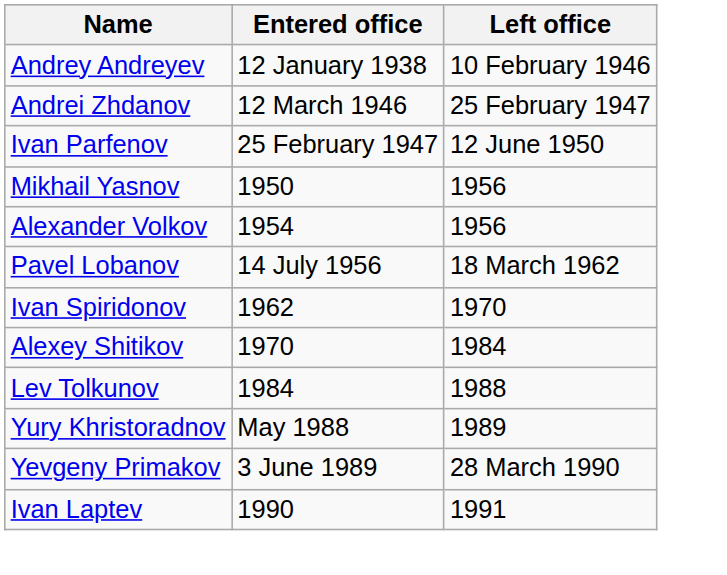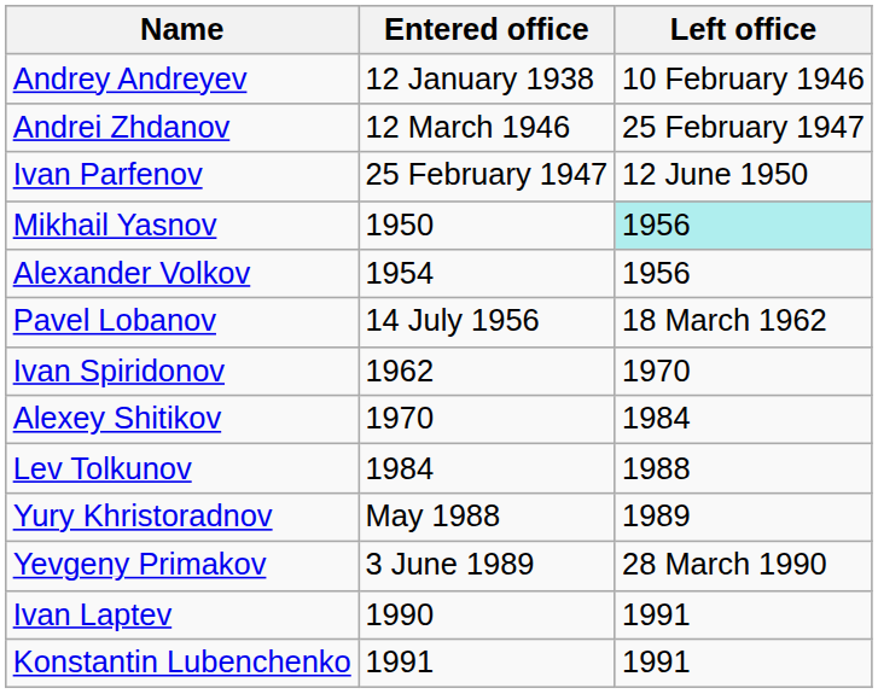 <table class="wikitable">
 <tr>
 <th>Name</th>
 <th>Entered office</th>
 <th>Left office</th>
 </tr>
 <tr>
 <td><a href='#'>Andrey Andreyev</a></td>
 <td>12 January 1938</td>
 <td>10 February 1946</td>
 </tr>
 <tr>
 <td><a href='#'>Andrei Zhdanov</a></td>
 <td>12 March 1946</td>
 <td>25 February 1947</td>
 </tr>
 <tr>
 <td><a href='#'>Ivan Parfenov</a></td>
 <td>25 February 1947</td>
 <td>12 June 1950</td>
 </tr>
 <tr>
 <td><a href='#'>Mikhail Yasnov</a></td>
 <td>1950</td>
-<td>1956</td>
+<td style="background: paleturquoise;">1956</td>
 </tr>
 <tr>
 <td><a href='#'>Alexander Volkov</a></td>
 <td>1954</td>
 <td>1956</td>
 </tr>
 <tr>
 <td><a href='#'>Pavel Lobanov</a></td>
 <td>14 July 1956</td>
 <td>18 March 1962</td>
 </tr>
 <tr>
 <td><a href='#'>Ivan Spiridonov</a></td>
 <td>1962</td>
 <td>1970</td>
 </tr>
 <tr>
 <td><a href='#'>Alexey Shitikov</a></td>
 <td>1970</td>
 <td>1984</td>
 </tr>
 <tr>
 <td><a href='#'>Lev Tolkunov</a></td>
 <td>1984</td>
 <td>1988</td>
 </tr>
 <tr>
 <td><a href='#'>Yury Khristoradnov</a></td>
 <td>May 1988</td>
 <td>1989</td>
 </tr>
 <tr>
 <td><a href='#'>Yevgeny Primakov</a></td>
 <td>3 June 1989</td>
 <td>28 March 1990</td>
 </tr>
 <tr>
 <td><a href='#'>Ivan Laptev</a></td>
 <td>1990</td>
 <td>1991</td>
 </tr>
+<tr>
+<td><a href='#'>Konstantin Lubenchenko</a></td>
+<td>1991</td>
+<td>1991</td>
+</tr>
 </table>
